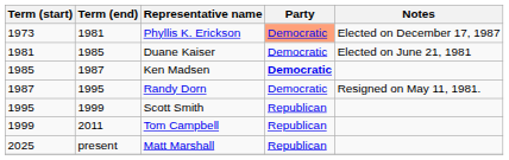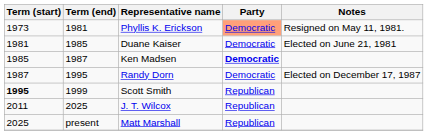 <table class="wikitable sortable">
 <tr>
 <th>Term (start)</th>
 <th>Term (end)</th>
 <th>Representative name</th>
 <th>Party</th>
 <th>Notes</th>
 </tr>
 <tr>
 <td>1973</td>
 <td>1981</td>
 <td><a href='#'>Phyllis K. Erickson</a></td>
 <td style="background: lightsalmon;"><a href='#'>Democratic</a></td>
-<td>Elected on December 17, 1987</td>
+<td>Resigned on May 11, 1981. </td>
 </tr>
 <tr>
 <td>1981</td>
 <td>1985</td>
 <td>Duane Kaiser</td>
 <td><a href='#'>Democratic</a></td>
 <td>Elected on June 21, 1981</td>
 </tr>
 <tr>
 <td>1985</td>
 <td>1987</td>
 <td>Ken Madsen</td>
 <td><strong><a href='#'>Democratic</a></strong></td>
 <td></td>
 </tr>
 <tr>
 <td>1987</td>
 <td>1995</td>
 <td><a href='#'>Randy Dorn</a></td>
 <td><a href='#'>Democratic</a></td>
-<td>Resigned on May 11, 1981. </td>
+<td>Elected on December 17, 1987</td>
 </tr>
 <tr>
-<td>1995</td>
+<td><strong>1995</strong></td>
 <td>1999</td>
 <td>Scott Smith</td>
 <td><a href='#'>Republican</a></td>
 <td></td>
 </tr>
 <tr>
-<td>1999</td>
 <td>2011</td>
-<td><a href='#'>Tom Campbell</a></td>
+<td>2025</td>
+<td><a href='#'>J. T. Wilcox</a></td>
 <td><a href='#'>Republican</a></td>
 <td></td>
 </tr>
 <tr>
 <td>2025</td>
 <td>present</td>
 <td><a href='#'>Matt Marshall</a></td>
 <td><a href='#'>Republican</a></td>
 <td></td>
 </tr>
 <tr>
 </tr>
 </table>
